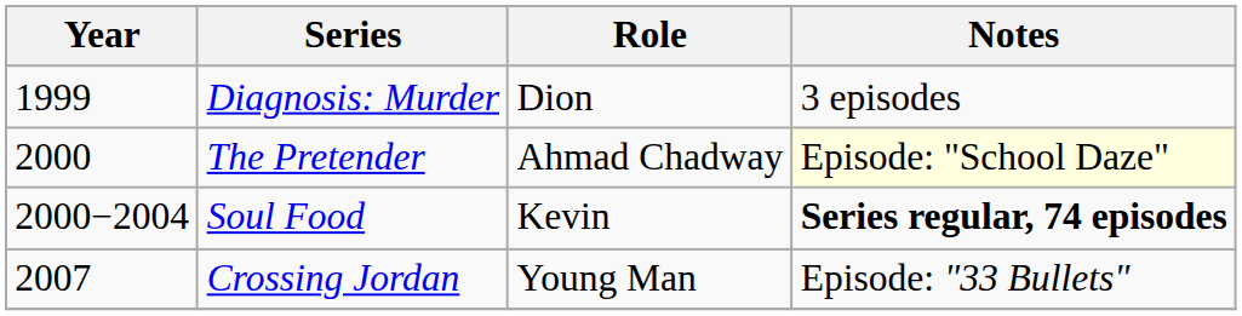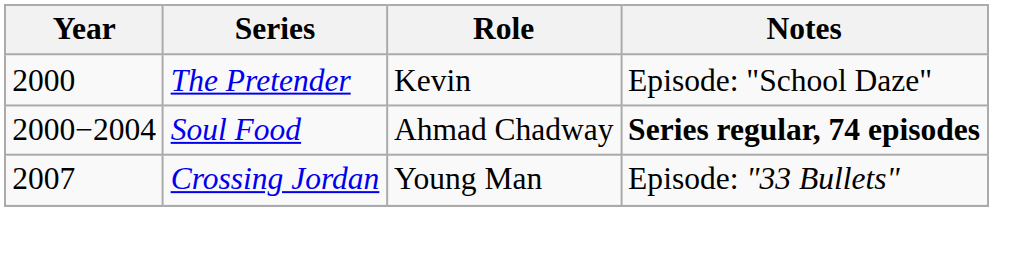 <table class="wikitable">
 <tr>
 <th>Year</th>
 <th>Series</th>
 <th>Role</th>
 <th>Notes</th>
 </tr>
 <tr>
-<td>1999</td>
-<td><em><a href='#'>Diagnosis: Murder</a></em></td>
-<td>Dion</td>
-<td>3 episodes</td>
-</tr>
-<tr>
 <td>2000</td>
 <td><em><a href='#'>The Pretender</a></em></td>
-<td>Ahmad Chadway</td>
-<td style="background: lightyellow;">Episode: "School Daze"</td>
+<td>Kevin</td>
+<td>Episode: "School Daze"</td>
 </tr>
 <tr>
 <td>2000−2004</td>
 <td><em><a href='#'>Soul Food</a></em></td>
-<td>Kevin</td>
+<td>Ahmad Chadway</td>
 <td><strong>Series regular, 74 episodes</strong></td>
 </tr>
 <tr>
 <td>2007</td>
 <td><em><a href='#'>Crossing Jordan</a></em></td>
 <td>Young Man</td>
 <td>Episode: <em>"33 Bullets"</em></td>
 </tr>
 <tr>
 </tr>
 </table>
